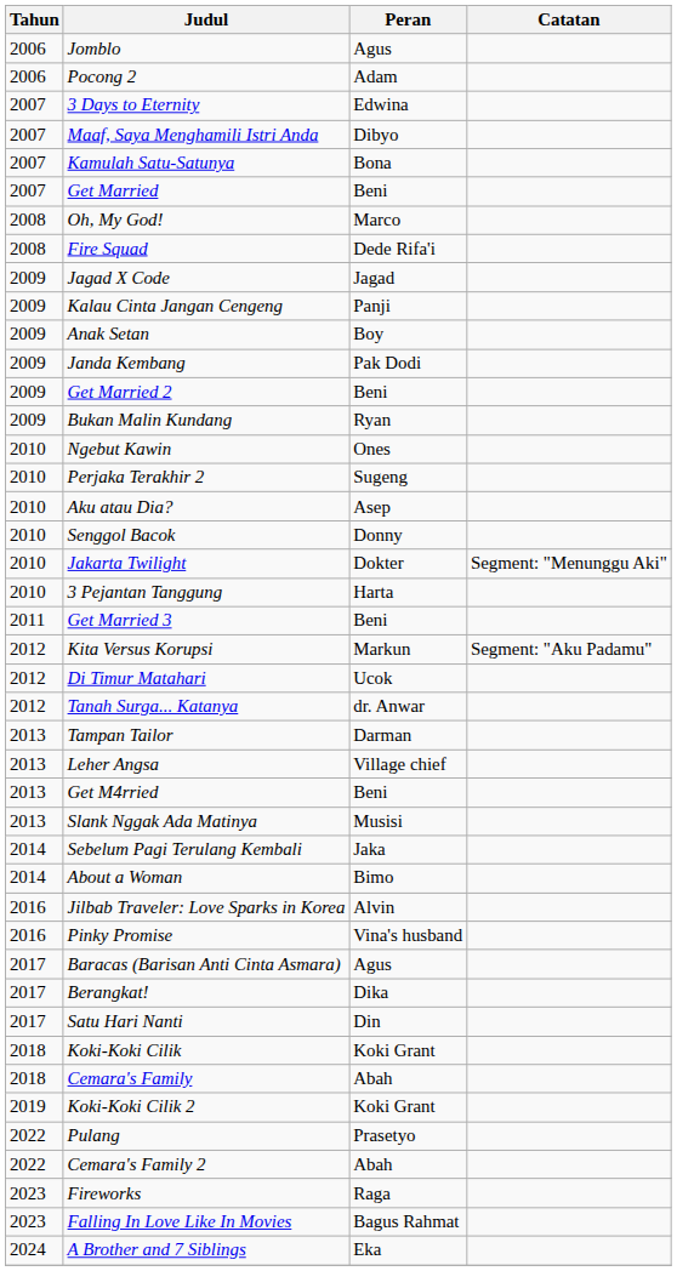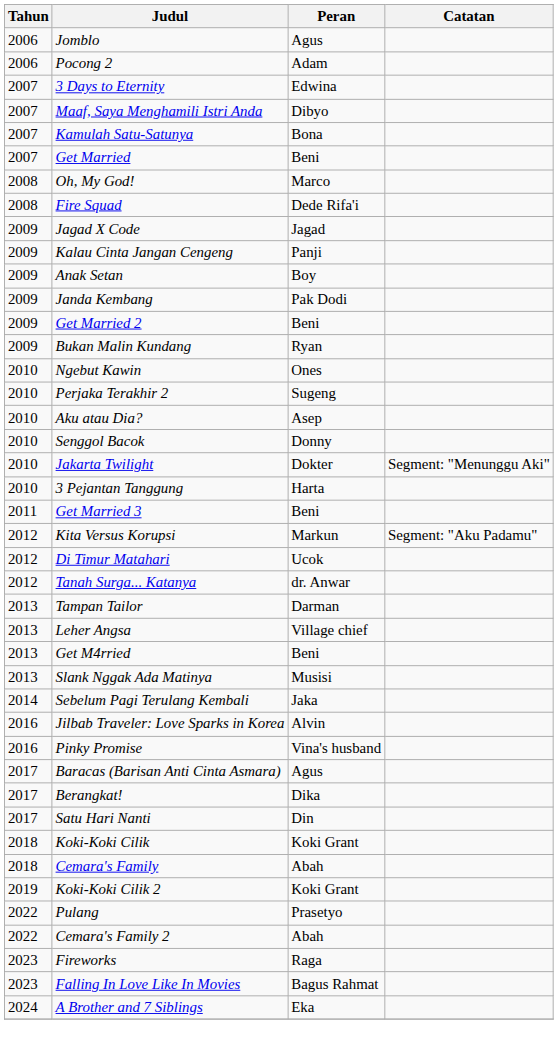 <table class="wikitable">
 <tr>
 <th>Tahun</th>
 <th>Judul</th>
 <th>Peran</th>
 <th>Catatan</th>
 </tr>
 <tr>
 <td>2006</td>
 <td><em>Jomblo</em></td>
 <td>Agus</td>
 <td></td>
 </tr>
 <tr>
 <td>2006</td>
 <td><em>Pocong 2</em></td>
 <td>Adam</td>
 <td></td>
 </tr>
 <tr>
 <td>2007</td>
 <td><em><a href='#'>3 Days to Eternity</a></em></td>
 <td>Edwina</td>
 <td></td>
 </tr>
 <tr>
 <td>2007</td>
 <td><em><a href='#'>Maaf, Saya Menghamili Istri Anda</a></em></td>
 <td>Dibyo</td>
 <td></td>
 </tr>
 <tr>
 <td>2007</td>
 <td><em><a href='#'>Kamulah Satu-Satunya</a></em></td>
 <td>Bona</td>
 <td></td>
 </tr>
 <tr>
 <td>2007</td>
 <td><em><a href='#'>Get Married</a></em></td>
 <td>Beni</td>
 <td></td>
 </tr>
 <tr>
 <td>2008</td>
 <td><em>Oh, My God!</em></td>
 <td>Marco</td>
 <td></td>
 </tr>
 <tr>
 <td>2008</td>
 <td><em><a href='#'>Fire Squad</a></em></td>
 <td>Dede Rifa'i</td>
 <td></td>
 </tr>
 <tr>
 <td>2009</td>
 <td><em>Jagad X Code</em></td>
 <td>Jagad</td>
 <td></td>
 </tr>
 <tr>
 <td>2009</td>
 <td><em>Kalau Cinta Jangan Cengeng</em></td>
 <td>Panji</td>
 <td></td>
 </tr>
 <tr>
 <td>2009</td>
 <td><em>Anak Setan</em></td>
 <td>Boy</td>
 <td></td>
 </tr>
 <tr>
 <td>2009</td>
 <td><em>Janda Kembang</em></td>
 <td>Pak Dodi</td>
 <td></td>
 </tr>
 <tr>
 <td>2009</td>
 <td><em><a href='#'>Get Married 2</a></em></td>
 <td>Beni</td>
 <td></td>
 </tr>
 <tr>
 <td>2009</td>
 <td><em>Bukan Malin Kundang</em></td>
 <td>Ryan</td>
 <td></td>
 </tr>
 <tr>
 <td>2010</td>
 <td><em>Ngebut Kawin</em></td>
 <td>Ones</td>
 <td></td>
 </tr>
 <tr>
 <td>2010</td>
 <td><em>Perjaka Terakhir 2</em></td>
 <td>Sugeng</td>
 <td></td>
 </tr>
 <tr>
 <td>2010</td>
 <td><em>Aku atau Dia?</em></td>
 <td>Asep</td>
 <td></td>
 </tr>
 <tr>
 <td>2010</td>
 <td><em>Senggol Bacok</em></td>
 <td>Donny</td>
 <td></td>
 </tr>
 <tr>
 <td>2010</td>
 <td><em><a href='#'>Jakarta Twilight</a></em></td>
 <td>Dokter</td>
 <td>Segment: "Menunggu Aki"</td>
 </tr>
 <tr>
 <td>2010</td>
 <td><em>3 Pejantan Tanggung</em></td>
 <td>Harta</td>
 <td></td>
 </tr>
 <tr>
 <td>2011</td>
 <td><em><a href='#'>Get Married 3</a></em></td>
 <td>Beni</td>
 <td></td>
 </tr>
 <tr>
 <td>2012</td>
 <td><em>Kita Versus Korupsi</em></td>
 <td>Markun</td>
 <td>Segment: "Aku Padamu"</td>
 </tr>
 <tr>
 <td>2012</td>
 <td><em><a href='#'>Di Timur Matahari</a></em></td>
 <td>Ucok</td>
 <td></td>
 </tr>
 <tr>
 <td>2012</td>
 <td><em><a href='#'>Tanah Surga... Katanya</a></em></td>
 <td>dr. Anwar</td>
 <td></td>
 </tr>
 <tr>
 <td>2013</td>
 <td><em>Tampan Tailor</em></td>
 <td>Darman</td>
 <td></td>
 </tr>
 <tr>
 <td>2013</td>
 <td><em>Leher Angsa</em></td>
 <td>Village chief</td>
 <td></td>
 </tr>
 <tr>
 <td>2013</td>
 <td><em>Get M4rried</em></td>
 <td>Beni</td>
 <td></td>
 </tr>
 <tr>
 <td>2013</td>
 <td><em>Slank Nggak Ada Matinya</em></td>
 <td>Musisi</td>
 <td></td>
 </tr>
 <tr>
 <td>2014</td>
 <td><em>Sebelum Pagi Terulang Kembali</em></td>
 <td>Jaka</td>
 <td></td>
 </tr>
 <tr>
-<td>2014</td>
-<td><em>About a Woman</em></td>
-<td>Bimo</td>
-<td></td>
-</tr>
-<tr>
 <td>2016</td>
 <td><em>Jilbab Traveler: Love Sparks in Korea</em></td>
 <td>Alvin</td>
 <td></td>
 </tr>
 <tr>
 <td>2016</td>
 <td><em>Pinky Promise</em></td>
 <td>Vina's husband</td>
 <td></td>
 </tr>
 <tr>
 <td>2017</td>
 <td><em>Baracas (Barisan Anti Cinta Asmara)</em></td>
 <td>Agus</td>
 <td></td>
 </tr>
 <tr>
 <td>2017</td>
 <td><em>Berangkat!</em></td>
 <td>Dika</td>
 <td></td>
 </tr>
 <tr>
 <td>2017</td>
 <td><em>Satu Hari Nanti</em></td>
 <td>Din</td>
 <td></td>
 </tr>
 <tr>
 <td>2018</td>
 <td><em>Koki-Koki Cilik</em></td>
 <td>Koki Grant</td>
 <td></td>
 </tr>
 <tr>
 <td>2018</td>
 <td><em><a href='#'>Cemara's Family</a></em></td>
 <td>Abah</td>
 <td></td>
 </tr>
 <tr>
 <td>2019</td>
 <td><em>Koki-Koki Cilik 2</em></td>
 <td>Koki Grant</td>
 <td></td>
 </tr>
 <tr>
 <td>2022</td>
 <td><em>Pulang</em></td>
 <td>Prasetyo</td>
 <td></td>
 </tr>
 <tr>
 <td>2022</td>
 <td><em>Cemara's Family 2</em></td>
 <td>Abah</td>
 <td></td>
 </tr>
 <tr>
 <td>2023</td>
 <td><em>Fireworks</em></td>
 <td>Raga</td>
 <td></td>
 </tr>
 <tr>
 <td>2023</td>
 <td><em><a href='#'>Falling In Love Like In Movies</a></em></td>
 <td>Bagus Rahmat</td>
 <td></td>
 </tr>
 <tr>
 <td>2024</td>
 <td><em><a href='#'>A Brother and 7 Siblings</a></em></td>
 <td>Eka</td>
 <td></td>
 </tr>
 <tr>
 </tr>
 </table>
